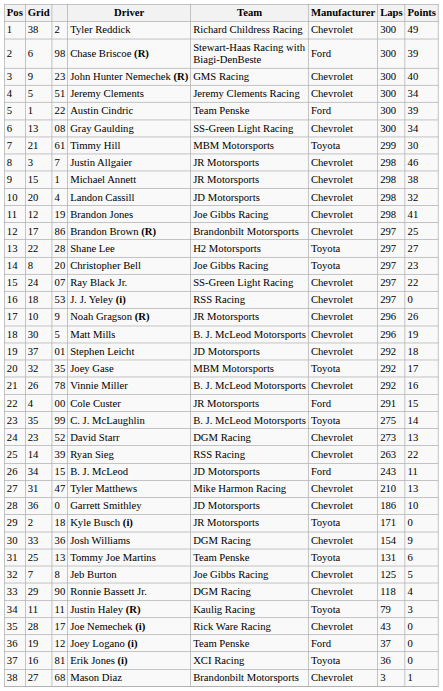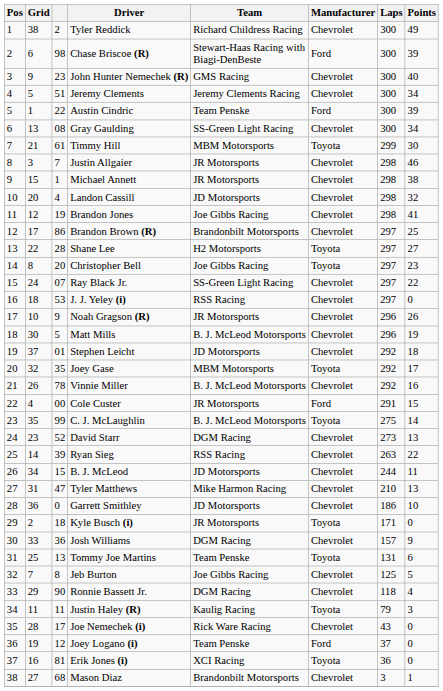 <table class="wikitable" style="font-size:98%">
 <tr>
 <th>Pos</th>
 <th>Grid</th>
 <th></th>
 <th>Driver</th>
 <th>Team</th>
 <th>Manufacturer</th>
 <th>Laps</th>
 <th>Points</th>
 </tr>
 <tr>
 <td>1</td>
 <td>38</td>
 <td>2</td>
 <td>Tyler Reddick</td>
 <td>Richard Childress Racing</td>
 <td>Chevrolet</td>
 <td>300</td>
 <td>49</td>
 </tr>
 <tr>
 <td>2</td>
 <td>6</td>
 <td>98</td>
 <td>Chase Briscoe <strong>(R)</strong></td>
 <td>Stewart-Haas Racing with<br>Biagi-DenBeste</td>
 <td>Ford</td>
 <td>300</td>
 <td>39</td>
 </tr>
 <tr>
 <td>3</td>
 <td>9</td>
 <td>23</td>
 <td>John Hunter Nemechek <strong>(R)</strong></td>
 <td>GMS Racing</td>
 <td>Chevrolet</td>
 <td>300</td>
 <td>40</td>
 </tr>
 <tr>
 <td>4</td>
 <td>5</td>
 <td>51</td>
 <td>Jeremy Clements</td>
 <td>Jeremy Clements Racing</td>
 <td>Chevrolet</td>
 <td>300</td>
 <td>34</td>
 </tr>
 <tr>
 <td>5</td>
 <td>1</td>
 <td>22</td>
 <td>Austin Cindric</td>
 <td>Team Penske</td>
 <td>Ford</td>
 <td>300</td>
 <td>39</td>
 </tr>
 <tr>
 <td>6</td>
 <td>13</td>
 <td>08</td>
 <td>Gray Gaulding</td>
 <td>SS-Green Light Racing</td>
 <td>Chevrolet</td>
 <td>300</td>
 <td>34</td>
 </tr>
 <tr>
 <td>7</td>
 <td>21</td>
 <td>61</td>
 <td>Timmy Hill</td>
 <td>MBM Motorsports</td>
 <td>Toyota</td>
 <td>299</td>
 <td>30</td>
 </tr>
 <tr>
 <td>8</td>
 <td>3</td>
 <td>7</td>
 <td>Justin Allgaier</td>
 <td>JR Motorsports</td>
 <td>Chevrolet</td>
 <td>298</td>
 <td>46</td>
 </tr>
 <tr>
 <td>9</td>
 <td>15</td>
 <td>1</td>
 <td>Michael Annett</td>
 <td>JR Motorsports</td>
 <td>Chevrolet</td>
 <td>298</td>
 <td>38</td>
 </tr>
 <tr>
 <td>10</td>
 <td>20</td>
 <td>4</td>
 <td>Landon Cassill</td>
 <td>JD Motorsports</td>
 <td>Chevrolet</td>
 <td>298</td>
 <td>32</td>
 </tr>
 <tr>
 <td>11</td>
 <td>12</td>
 <td>19</td>
 <td>Brandon Jones</td>
 <td>Joe Gibbs Racing</td>
 <td>Chevrolet</td>
 <td>298</td>
 <td>41</td>
 </tr>
 <tr>
 <td>12</td>
 <td>17</td>
 <td>86</td>
 <td>Brandon Brown <strong>(R)</strong></td>
 <td>Brandonbilt Motorsports</td>
 <td>Chevrolet</td>
 <td>297</td>
 <td>25</td>
 </tr>
 <tr>
 <td>13</td>
 <td>22</td>
 <td>28</td>
 <td>Shane Lee</td>
 <td>H2 Motorsports</td>
 <td>Toyota</td>
 <td>297</td>
 <td>27</td>
 </tr>
 <tr>
 <td>14</td>
 <td>8</td>
 <td>20</td>
 <td>Christopher Bell</td>
 <td>Joe Gibbs Racing</td>
 <td>Toyota</td>
 <td>297</td>
 <td>23</td>
 </tr>
 <tr>
 <td>15</td>
 <td>24</td>
 <td>07</td>
 <td>Ray Black Jr.</td>
 <td>SS-Green Light Racing</td>
 <td>Chevrolet</td>
 <td>297</td>
 <td>22</td>
 </tr>
 <tr>
 <td>16</td>
 <td>18</td>
 <td>53</td>
 <td>J. J. Yeley <strong>(i)</strong></td>
 <td>RSS Racing</td>
 <td>Chevrolet</td>
 <td>297</td>
 <td>0</td>
 </tr>
 <tr>
 <td>17</td>
 <td>10</td>
 <td>9</td>
 <td>Noah Gragson <strong>(R)</strong></td>
 <td>JR Motorsports</td>
 <td>Chevrolet</td>
 <td>296</td>
 <td>26</td>
 </tr>
 <tr>
 <td>18</td>
 <td>30</td>
 <td>5</td>
 <td>Matt Mills</td>
 <td>B. J. McLeod Motorsports</td>
 <td>Chevrolet</td>
 <td>296</td>
 <td>19</td>
 </tr>
 <tr>
 <td>19</td>
 <td>37</td>
 <td>01</td>
 <td>Stephen Leicht</td>
 <td>JD Motorsports</td>
 <td>Chevrolet</td>
 <td>292</td>
 <td>18</td>
 </tr>
 <tr>
 <td>20</td>
 <td>32</td>
 <td>35</td>
 <td>Joey Gase</td>
 <td>MBM Motorsports</td>
 <td>Toyota</td>
 <td>292</td>
 <td>17</td>
 </tr>
 <tr>
 <td>21</td>
 <td>26</td>
 <td>78</td>
 <td>Vinnie Miller</td>
 <td>B. J. McLeod Motorsports</td>
 <td>Chevrolet</td>
 <td>292</td>
 <td>16</td>
 </tr>
 <tr>
 <td>22</td>
 <td>4</td>
 <td>00</td>
 <td>Cole Custer</td>
 <td>JR Motorsports</td>
 <td>Ford</td>
 <td>291</td>
 <td>15</td>
 </tr>
 <tr>
 <td>23</td>
 <td>35</td>
 <td>99</td>
 <td>C. J. McLaughlin</td>
 <td>B. J. McLeod Motorsports</td>
 <td>Toyota</td>
 <td>275</td>
 <td>14</td>
 </tr>
 <tr>
 <td>24</td>
 <td>23</td>
 <td>52</td>
 <td>David Starr</td>
 <td>DGM Racing</td>
 <td>Chevrolet</td>
 <td>273</td>
 <td>13</td>
 </tr>
 <tr>
 <td>25</td>
 <td>14</td>
 <td>39</td>
 <td>Ryan Sieg</td>
 <td>RSS Racing</td>
 <td>Chevrolet</td>
 <td>263</td>
 <td>22</td>
 </tr>
 <tr>
 <td>26</td>
 <td>34</td>
 <td>15</td>
 <td>B. J. McLeod</td>
 <td>JD Motorsports</td>
-<td>Ford</td>
-<td>243</td>
+<td>Chevrolet</td>
+<td>244</td>
 <td>11</td>
 </tr>
 <tr>
 <td>27</td>
 <td>31</td>
 <td>47</td>
 <td>Tyler Matthews</td>
 <td>Mike Harmon Racing</td>
 <td>Chevrolet</td>
 <td>210</td>
 <td>13</td>
 </tr>
 <tr>
 <td>28</td>
 <td>36</td>
 <td>0</td>
 <td>Garrett Smithley</td>
 <td>JD Motorsports</td>
 <td>Chevrolet</td>
 <td>186</td>
 <td>10</td>
 </tr>
 <tr>
 <td>29</td>
 <td>2</td>
 <td>18</td>
 <td>Kyle Busch <strong>(i)</strong></td>
 <td>JR Motorsports</td>
 <td>Toyota</td>
 <td>171</td>
 <td>0</td>
 </tr>
 <tr>
 <td>30</td>
 <td>33</td>
 <td>36</td>
 <td>Josh Williams</td>
 <td>DGM Racing</td>
 <td>Chevrolet</td>
-<td>154</td>
+<td>157</td>
 <td>9</td>
 </tr>
 <tr>
 <td>31</td>
 <td>25</td>
 <td>13</td>
 <td>Tommy Joe Martins</td>
 <td>Team Penske</td>
 <td>Toyota</td>
 <td>131</td>
 <td>6</td>
 </tr>
 <tr>
 <td>32</td>
 <td>7</td>
 <td>8</td>
 <td>Jeb Burton</td>
 <td>Joe Gibbs Racing</td>
 <td>Chevrolet</td>
 <td>125</td>
 <td>5</td>
 </tr>
 <tr>
 <td>33</td>
 <td>29</td>
 <td>90</td>
 <td>Ronnie Bassett Jr.</td>
 <td>DGM Racing</td>
 <td>Chevrolet</td>
 <td>118</td>
 <td>4</td>
 </tr>
 <tr>
 <td>34</td>
 <td>11</td>
 <td>11</td>
 <td>Justin Haley <strong>(R)</strong></td>
 <td>Kaulig Racing</td>
 <td>Toyota</td>
 <td>79</td>
 <td>3</td>
 </tr>
 <tr>
 <td>35</td>
 <td>28</td>
 <td>17</td>
 <td>Joe Nemechek <strong>(i)</strong></td>
 <td>Rick Ware Racing</td>
 <td>Chevrolet</td>
 <td>43</td>
 <td>0</td>
 </tr>
 <tr>
 <td>36</td>
 <td>19</td>
 <td>12</td>
 <td>Joey Logano <strong>(i)</strong></td>
 <td>Team Penske</td>
 <td>Ford</td>
 <td>37</td>
 <td>0</td>
 </tr>
 <tr>
 <td>37</td>
 <td>16</td>
 <td>81</td>
 <td>Erik Jones <strong>(i)</strong></td>
 <td>XCI Racing</td>
 <td>Toyota</td>
 <td>36</td>
 <td>0</td>
 </tr>
 <tr>
 <td>38</td>
 <td>27</td>
 <td>68</td>
 <td>Mason Diaz</td>
 <td>Brandonbilt Motorsports</td>
 <td>Chevrolet</td>
 <td>3</td>
 <td>1</td>
 </tr>
 <tr>
 </tr>
 </table>
